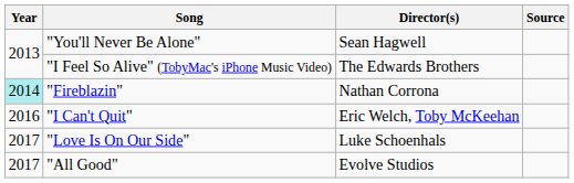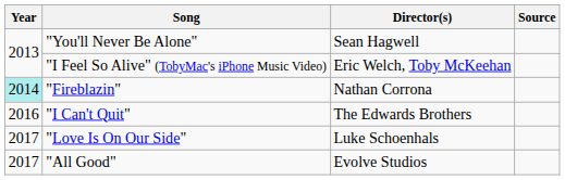 <table class="wikitable">
 <tr>
 <th><small>Year</small></th>
 <th><small>Song</small></th>
 <th><small>Director(s)</small></th>
 <th><small>Source</small></th>
 </tr>
 <tr>
 <td rowspan="2">2013</td>
 <td>"You'll Never Be Alone"</td>
 <td>Sean Hagwell</td>
 <td></td>
 </tr>
 <tr>
 <td>"I Feel So Alive" <small>(<a href='#'>TobyMac</a>'s <a href='#'>iPhone</a> Music Video)</small></td>
-<td>The Edwards Brothers</td>
+<td>Eric Welch, <a href='#'>Toby McKeehan</a></td>
 <td></td>
 </tr>
 <tr>
 <td style="background: paleturquoise;">2014</td>
 <td>"<a href='#'>Fireblazin</a>"</td>
 <td>Nathan Corrona</td>
 <td></td>
 </tr>
 <tr>
 <td>2016</td>
 <td>"<a href='#'>I Can't Quit</a>"</td>
-<td>Eric Welch, <a href='#'>Toby McKeehan</a></td>
+<td>The Edwards Brothers</td>
 <td></td>
 </tr>
 <tr>
 <td>2017</td>
 <td>"<a href='#'>Love Is On Our Side</a>"</td>
 <td>Luke Schoenhals</td>
 <td></td>
 </tr>
 <tr>
 <td>2017</td>
 <td>"All Good"</td>
 <td>Evolve Studios</td>
 <td></td>
 </tr>
 </table>
